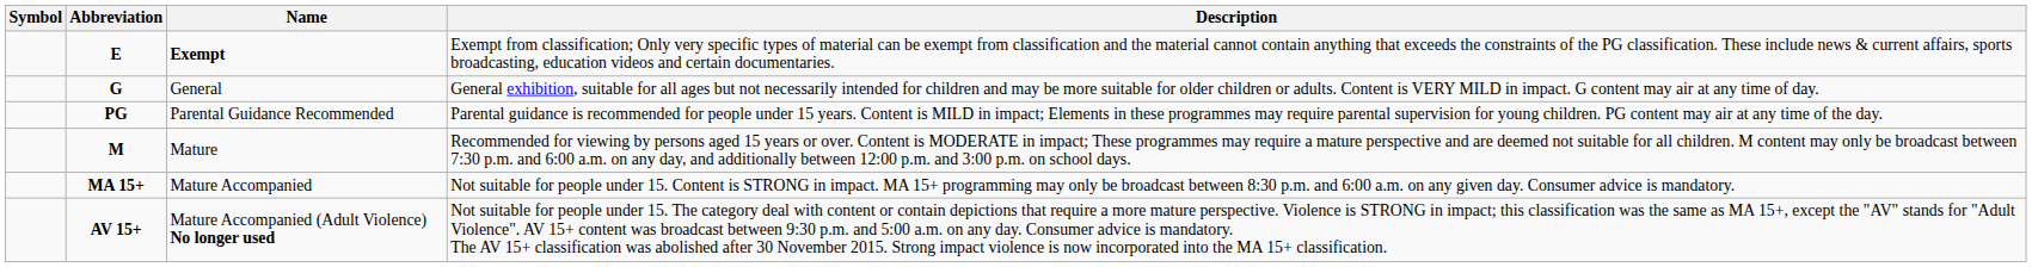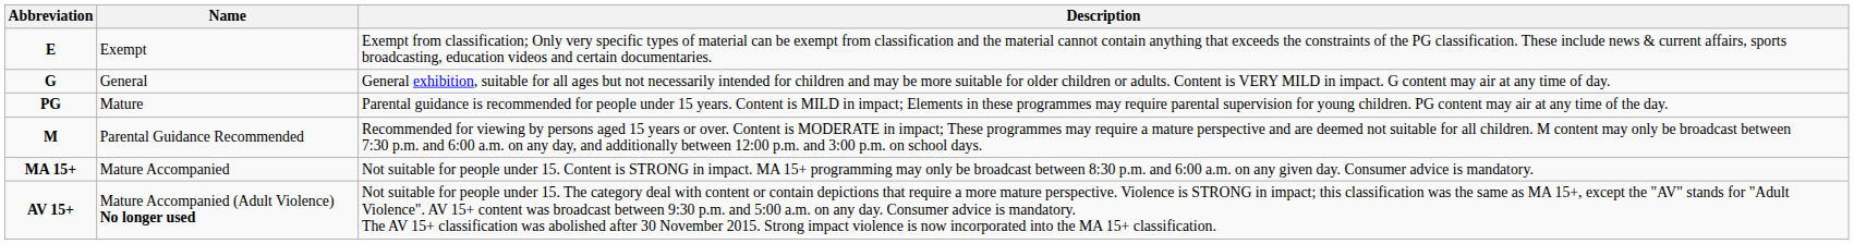 <table class="wikitable">
 <tr>
-<th>Symbol</th>
 <th>Abbreviation</th>
 <th>Name</th>
 <th>Description</th>
 </tr>
 <tr>
-<td align="center"></td>
 <td align="center"><strong>E</strong></td>
-<td><strong>Exempt</strong></td>
+<td>Exempt</td>
 <td>Exempt from classification; Only very specific types of material can be exempt from classification and the material cannot contain anything that exceeds the constraints of the PG classification. These include news & current affairs, sports broadcasting, education videos and certain documentaries.</td>
 </tr>
 <tr>
-<td align="center"></td>
 <td align="center"><strong>G</strong></td>
 <td>General</td>
 <td>General <a href='#'>exhibition</a>, suitable for all ages but not necessarily intended for children and may be more suitable for older children or adults. Content is VERY MILD in impact. G content may air at any time of day.</td>
 </tr>
 <tr>
-<td align="center"></td>
 <td align="center"><strong>PG</strong></td>
-<td>Parental Guidance Recommended</td>
+<td>Mature</td>
 <td>Parental guidance is recommended for people under 15 years. Content is MILD in impact; Elements in these programmes may require parental supervision for young children. PG content may air at any time of the day.</td>
 </tr>
 <tr>
-<td align="center"></td>
 <td align="center"><strong>M</strong></td>
-<td>Mature</td>
+<td>Parental Guidance Recommended</td>
 <td>Recommended for viewing by persons aged 15 years or over. Content is MODERATE in impact; These programmes may require a mature perspective and are deemed not suitable for all children. M content may only be broadcast between 7:30 p.m. and 6:00 a.m. on any day, and additionally between 12:00 p.m. and 3:00 p.m. on school days.</td>
 </tr>
 <tr>
-<td align="center"></td>
 <td align="center"><strong>MA 15+</strong></td>
 <td>Mature Accompanied</td>
 <td>Not suitable for people under 15. Content is STRONG in impact. MA 15+ programming may only be broadcast between 8:30 p.m. and 6:00 a.m. on any given day. Consumer advice is mandatory.</td>
 </tr>
 <tr>
-<td align="center"></td>
 <td align="center"><strong>AV 15+</strong></td>
 <td>Mature Accompanied (Adult Violence) <strong>No longer used</strong></td>
 <td>Not suitable for people under 15. The category deal with content or contain depictions that require a more mature perspective. Violence is STRONG in impact; this classification was the same as MA 15+, except the "AV" stands for "Adult Violence". AV 15+ content was broadcast between 9:30 p.m. and 5:00 a.m. on any day. Consumer advice is mandatory.<br>The AV 15+ classification was abolished after 30 November 2015. Strong impact violence is now incorporated into the MA 15+ classification.</td>
 </tr>
 </table>
